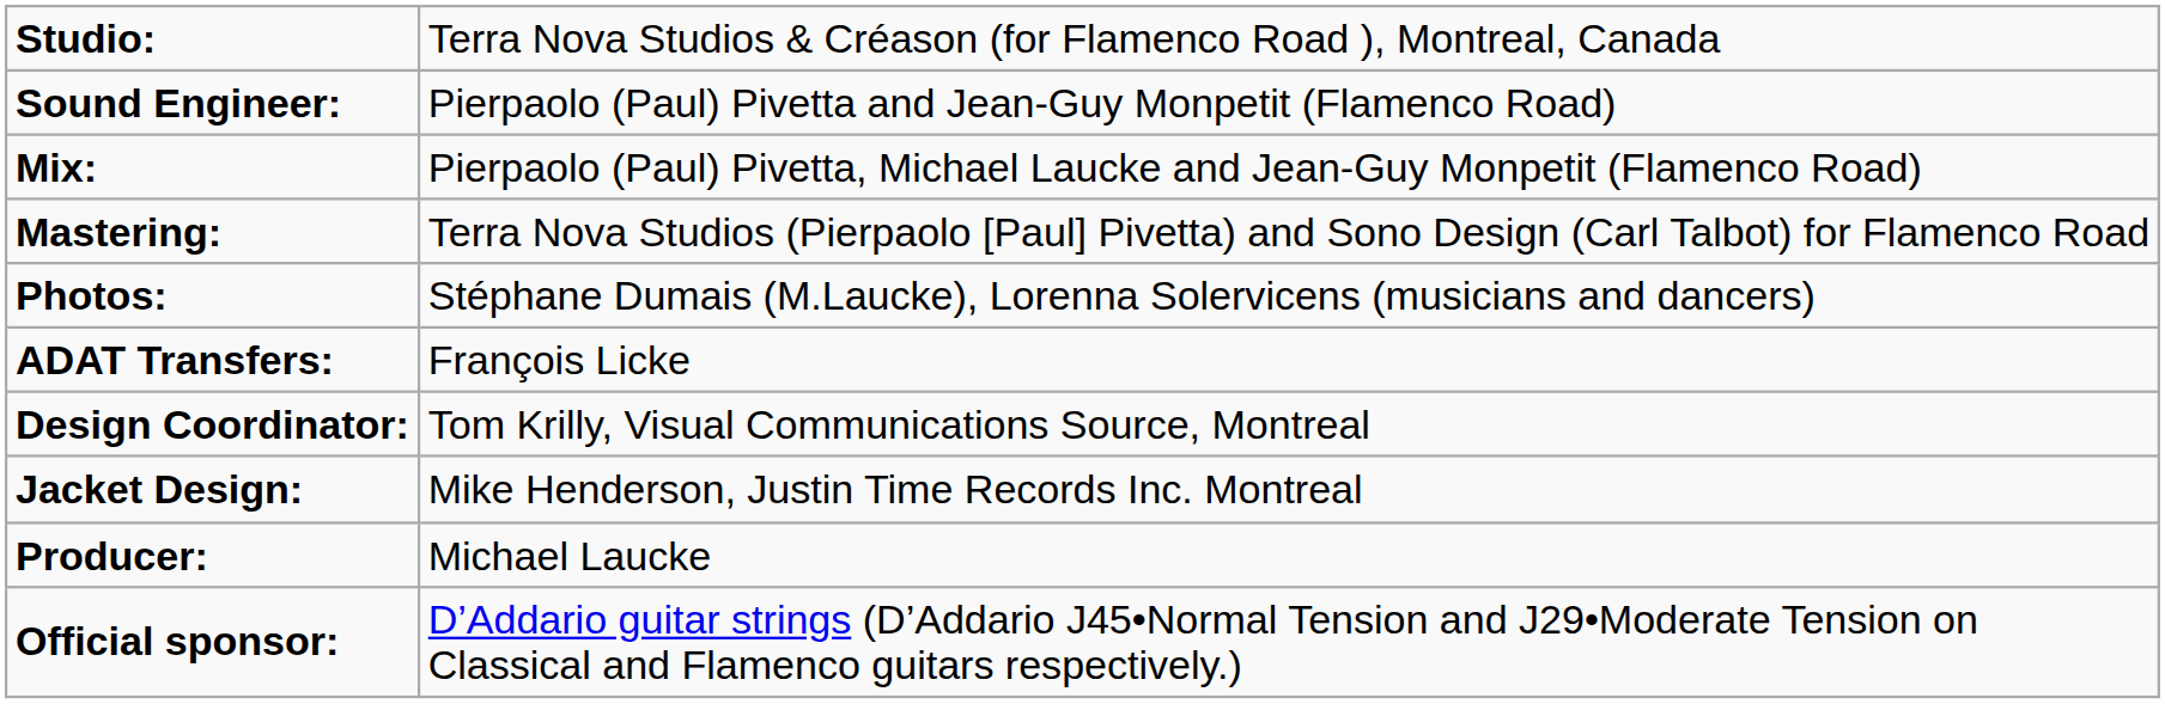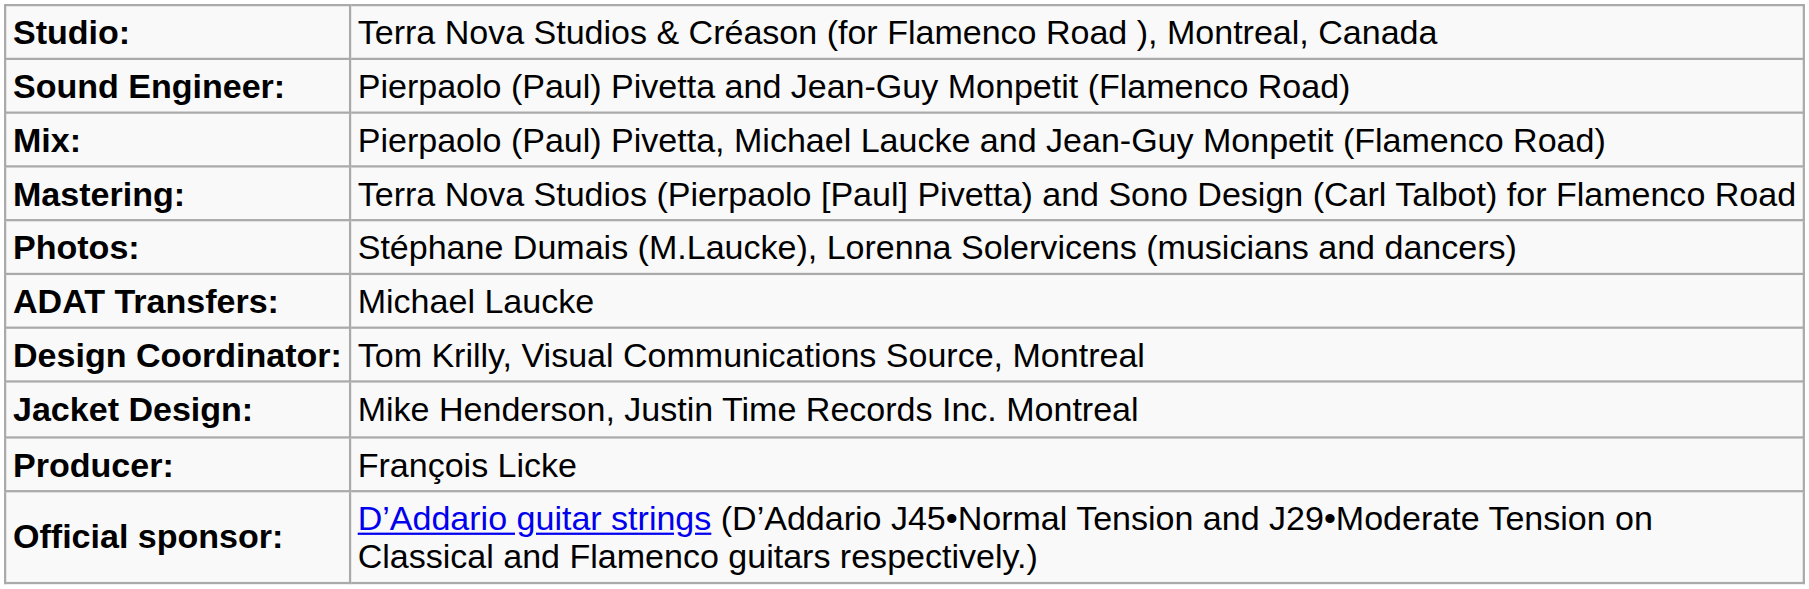 <table class="wikitable sortable" style="font-size:95%">
 <tr>
 <td><strong>Studio:</strong></td>
 <td>Terra Nova Studios & Créason (for Flamenco Road ), Montreal, Canada</td>
 </tr>
 <tr>
 <td><strong>Sound Engineer:</strong></td>
 <td>Pierpaolo (Paul) Pivetta and Jean-Guy Monpetit (Flamenco Road)</td>
 </tr>
 <tr>
 <td><strong>Mix:</strong></td>
 <td>Pierpaolo (Paul) Pivetta, Michael Laucke and Jean-Guy Monpetit (Flamenco Road)</td>
 </tr>
 <tr>
 <td><strong>Mastering:</strong></td>
 <td>Terra Nova Studios (Pierpaolo [Paul] Pivetta) and Sono Design (Carl Talbot) for Flamenco Road</td>
 </tr>
 <tr>
 <td><strong>Photos:</strong></td>
 <td>Stéphane Dumais (M.Laucke), Lorenna Solervicens (musicians and dancers)</td>
 </tr>
 <tr>
 <td><strong>ADAT Transfers:</strong></td>
-<td>François Licke</td>
+<td>Michael Laucke</td>
 </tr>
 <tr>
 <td><strong>Design Coordinator:</strong></td>
 <td>Tom Krilly, Visual Communications Source, Montreal</td>
 </tr>
 <tr>
 <td><strong>Jacket Design:</strong></td>
 <td>Mike Henderson, Justin Time Records Inc. Montreal</td>
 </tr>
 <tr>
 <td><strong>Producer:</strong></td>
-<td>Michael Laucke</td>
+<td>François Licke</td>
 </tr>
 <tr>
 <td><strong>Official sponsor:</strong></td>
 <td><a href='#'>D’Addario guitar strings</a> (D’Addario J45•Normal Tension and J29•Moderate Tension on<br>Classical and Flamenco guitars respectively.)</td>
 </tr>
 </table>
